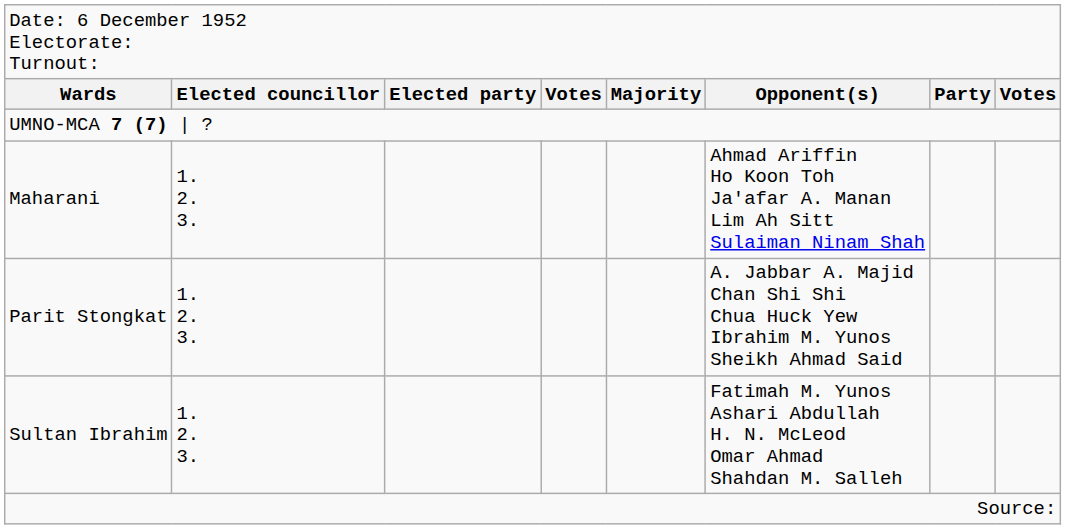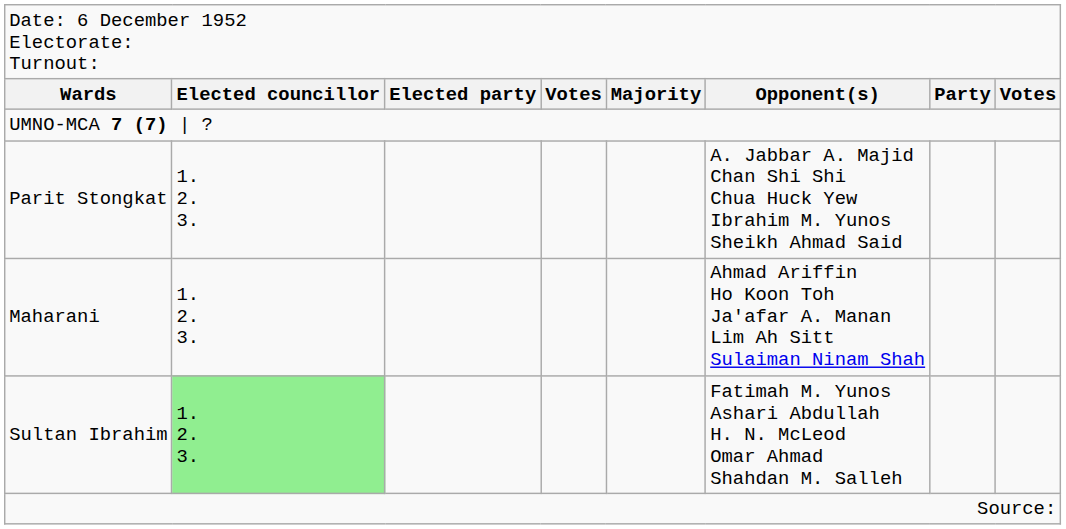 <table class=wikitable>
 <tr>
 <td colspan=8>Date: 6 December 1952<br>Electorate: <br>Turnout:</td>
 </tr>
 <tr>
 <th>Wards</th>
 <th>Elected councillor</th>
 <th>Elected party</th>
 <th>Votes</th>
 <th>Majority</th>
 <th>Opponent(s)</th>
 <th>Party</th>
 <th>Votes</th>
 </tr>
 <tr>
 <td colspan=8>UMNO-MCA <strong>7 (7)</strong> | ? </td>
 </tr>
 <tr>
+<td>Parit Stongkat</td>
+<td>1.<br>2.<br>3.</td>
+<td></td>
+<td></td>
+<td></td>
+<td>A. Jabbar A. Majid<br>Chan Shi Shi<br>Chua Huck Yew<br>Ibrahim M. Yunos<br>Sheikh Ahmad Said</td>
+<td></td>
+<td></td>
+</tr>
+<tr>
 <td>Maharani</td>
 <td>1.<br>2.<br>3.</td>
 <td></td>
 <td></td>
 <td></td>
 <td>Ahmad Ariffin<br>Ho Koon Toh<br>Ja'afar A. Manan<br>Lim Ah Sitt<br><a href='#'>Sulaiman Ninam Shah</a></td>
 <td></td>
 <td></td>
 </tr>
 <tr>
-<td>Parit Stongkat</td>
-<td>1.<br>2.<br>3.</td>
-<td></td>
-<td></td>
-<td></td>
-<td>A. Jabbar A. Majid<br>Chan Shi Shi<br>Chua Huck Yew<br>Ibrahim M. Yunos<br>Sheikh Ahmad Said</td>
-<td></td>
-<td></td>
-</tr>
-<tr>
 <td>Sultan Ibrahim</td>
-<td>1.<br>2.<br>3.</td>
+<td style="background: lightgreen;">1.<br>2.<br>3.</td>
 <td></td>
 <td></td>
 <td></td>
 <td>Fatimah M. Yunos<br>Ashari Abdullah<br>H. N. McLeod<br>Omar Ahmad<br>Shahdan M. Salleh</td>
 <td></td>
 <td></td>
 </tr>
 <tr>
 <td colspan=8 align=right>Source: </td>
 </tr>
 </table>
